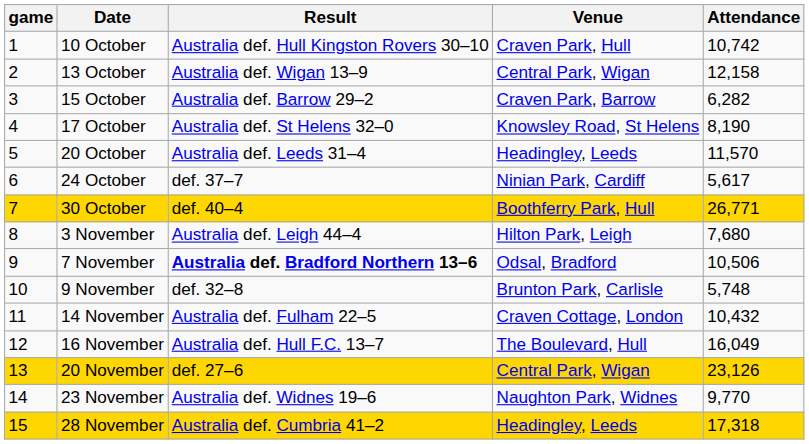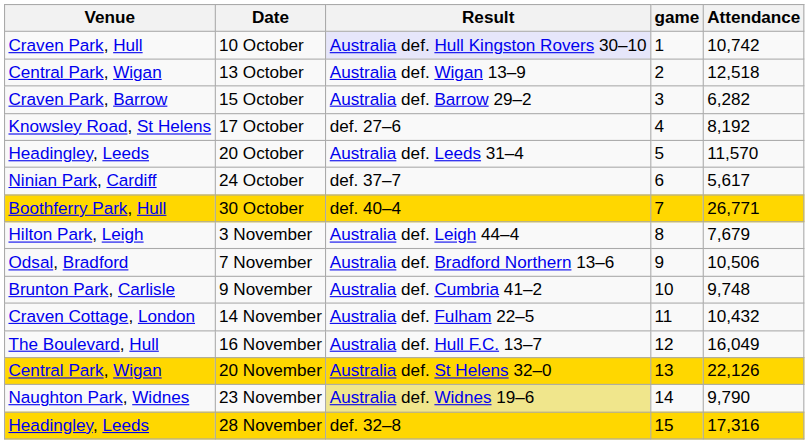 <table class="wikitable">
 <tr>
-<th>game</th>
+<th>Venue</th>
 <th>Date</th>
 <th>Result</th>
-<th>Venue</th>
+<th>game</th>
 <th>Attendance</th>
 </tr>
 <tr>
+<td><a href='#'>Craven Park</a>, <a href='#'>Hull</a></td>
+<td>10 October</td>
+<td style="background: lavender;"> <a href='#'>Australia</a> def.  <a href='#'>Hull Kingston Rovers</a> 30–10</td>
 <td>1</td>
-<td>10 October</td>
-<td> <a href='#'>Australia</a> def.  <a href='#'>Hull Kingston Rovers</a> 30–10</td>
-<td><a href='#'>Craven Park</a>, <a href='#'>Hull</a></td>
 <td>10,742</td>
 </tr>
 <tr>
-<td>2</td>
+<td><a href='#'>Central Park</a>, <a href='#'>Wigan</a></td>
 <td>13 October</td>
 <td> <a href='#'>Australia</a> def.  <a href='#'>Wigan</a> 13–9</td>
-<td><a href='#'>Central Park</a>, <a href='#'>Wigan</a></td>
-<td>12,158</td>
+<td>2</td>
+<td>12,518</td>
 </tr>
 <tr>
-<td>3</td>
+<td><a href='#'>Craven Park</a>, <a href='#'>Barrow</a></td>
 <td>15 October</td>
 <td> <a href='#'>Australia</a> def.  <a href='#'>Barrow</a> 29–2</td>
-<td><a href='#'>Craven Park</a>, <a href='#'>Barrow</a></td>
+<td>3</td>
 <td>6,282</td>
 </tr>
 <tr>
+<td><a href='#'>Knowsley Road</a>, <a href='#'>St Helens</a></td>
+<td>17 October</td>
+<td> def.  27–6</td>
 <td>4</td>
-<td>17 October</td>
-<td> <a href='#'>Australia</a> def.  <a href='#'>St Helens</a> 32–0</td>
-<td><a href='#'>Knowsley Road</a>, <a href='#'>St Helens</a></td>
-<td>8,190</td>
+<td>8,192</td>
 </tr>
 <tr>
-<td>5</td>
+<td><a href='#'>Headingley</a>, <a href='#'>Leeds</a></td>
 <td>20 October</td>
 <td> <a href='#'>Australia</a> def.  <a href='#'>Leeds</a> 31–4</td>
-<td><a href='#'>Headingley</a>, <a href='#'>Leeds</a></td>
+<td>5</td>
 <td>11,570</td>
 </tr>
 <tr>
-<td>6</td>
+<td><a href='#'>Ninian Park</a>, <a href='#'>Cardiff</a></td>
 <td>24 October</td>
 <td> def.  37–7</td>
-<td><a href='#'>Ninian Park</a>, <a href='#'>Cardiff</a></td>
+<td>6</td>
 <td>5,617</td>
 </tr>
 <tr bgcolor=Gold>
-<td>7</td>
+<td><a href='#'>Boothferry Park</a>, <a href='#'>Hull</a></td>
 <td>30 October</td>
 <td> def.  40–4</td>
-<td><a href='#'>Boothferry Park</a>, <a href='#'>Hull</a></td>
+<td>7</td>
 <td>26,771</td>
 </tr>
 <tr>
-<td>8</td>
+<td><a href='#'>Hilton Park</a>, <a href='#'>Leigh</a></td>
 <td>3 November</td>
 <td> <a href='#'>Australia</a> def.  <a href='#'>Leigh</a> 44–4</td>
-<td><a href='#'>Hilton Park</a>, <a href='#'>Leigh</a></td>
-<td>7,680</td>
+<td>8</td>
+<td>7,679</td>
 </tr>
 <tr>
+<td><a href='#'>Odsal</a>, <a href='#'>Bradford</a></td>
+<td>7 November</td>
+<td> <a href='#'>Australia</a> def.  <a href='#'>Bradford Northern</a> 13–6</td>
 <td>9</td>
-<td>7 November</td>
-<td><strong> <a href='#'>Australia</a> def.  <a href='#'>Bradford Northern</a> 13–6</strong></td>
-<td><a href='#'>Odsal</a>, <a href='#'>Bradford</a></td>
 <td>10,506</td>
 </tr>
 <tr>
+<td><a href='#'>Brunton Park</a>, <a href='#'>Carlisle</a></td>
+<td>9 November</td>
+<td> <a href='#'>Australia</a> def.  <a href='#'>Cumbria</a> 41–2</td>
 <td>10</td>
-<td>9 November</td>
-<td> def.  32–8</td>
-<td><a href='#'>Brunton Park</a>, <a href='#'>Carlisle</a></td>
-<td>5,748</td>
+<td>9,748</td>
 </tr>
 <tr>
-<td>11</td>
+<td><a href='#'>Craven Cottage</a>, <a href='#'>London</a></td>
 <td>14 November</td>
 <td> <a href='#'>Australia</a> def.  <a href='#'>Fulham</a> 22–5</td>
-<td><a href='#'>Craven Cottage</a>, <a href='#'>London</a></td>
+<td>11</td>
 <td>10,432</td>
 </tr>
 <tr>
-<td>12</td>
+<td><a href='#'>The Boulevard</a>, <a href='#'>Hull</a></td>
 <td>16 November</td>
 <td> <a href='#'>Australia</a> def.  <a href='#'>Hull F.C.</a> 13–7</td>
-<td><a href='#'>The Boulevard</a>, <a href='#'>Hull</a></td>
+<td>12</td>
 <td>16,049</td>
 </tr>
 <tr bgcolor=Gold>
+<td><a href='#'>Central Park</a>, <a href='#'>Wigan</a></td>
+<td>20 November</td>
+<td> <a href='#'>Australia</a> def.  <a href='#'>St Helens</a> 32–0</td>
 <td>13</td>
-<td>20 November</td>
-<td> def.  27–6</td>
-<td><a href='#'>Central Park</a>, <a href='#'>Wigan</a></td>
-<td>23,126</td>
+<td>22,126</td>
 </tr>
 <tr>
+<td><a href='#'>Naughton Park</a>, <a href='#'>Widnes</a></td>
+<td>23 November</td>
+<td style="background: khaki;"> <a href='#'>Australia</a> def.  <a href='#'>Widnes</a> 19–6</td>
 <td>14</td>
-<td>23 November</td>
-<td> <a href='#'>Australia</a> def.  <a href='#'>Widnes</a> 19–6</td>
-<td><a href='#'>Naughton Park</a>, <a href='#'>Widnes</a></td>
-<td>9,770</td>
+<td>9,790</td>
 </tr>
 <tr bgcolor=Gold>
+<td><a href='#'>Headingley</a>, <a href='#'>Leeds</a></td>
+<td>28 November</td>
+<td> def.  32–8</td>
 <td>15</td>
-<td>28 November</td>
-<td> <a href='#'>Australia</a> def.  <a href='#'>Cumbria</a> 41–2</td>
-<td><a href='#'>Headingley</a>, <a href='#'>Leeds</a></td>
-<td>17,318</td>
+<td>17,316</td>
 </tr>
 </table>
